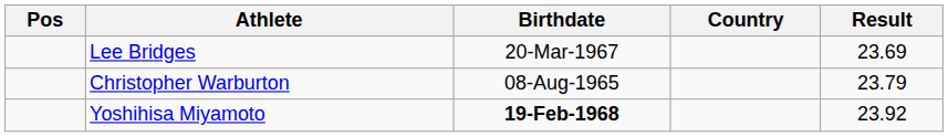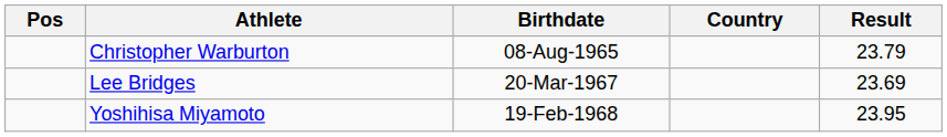 <table class="wikitable"  style="text-align:center; width:60%;">
 <tr>
 <th>Pos</th>
 <th>Athlete</th>
 <th>Birthdate</th>
 <th>Country</th>
 <th>Result</th>
 </tr>
 <tr>
 <td align=center></td>
+<td align=left><a href='#'>Christopher Warburton</a></td>
+<td>08-Aug-1965</td>
+<td align=left></td>
+<td>23.79</td>
+</tr>
+<tr>
+<td align=center></td>
 <td align=left><a href='#'>Lee Bridges</a></td>
 <td>20-Mar-1967</td>
 <td align=left></td>
 <td>23.69</td>
 </tr>
 <tr>
 <td align=center></td>
-<td align=left><a href='#'>Christopher Warburton</a></td>
-<td>08-Aug-1965</td>
+<td align=left><a href='#'>Yoshihisa Miyamoto</a></td>
+<td>19-Feb-1968</td>
 <td align=left></td>
-<td>23.79</td>
-</tr>
-<tr>
-<td align=center></td>
-<td align=left><a href='#'>Yoshihisa Miyamoto</a></td>
-<td><strong>19-Feb-1968</strong></td>
-<td align=left></td>
-<td>23.92</td>
+<td>23.95</td>
 </tr>
 </table>
